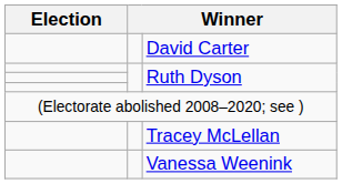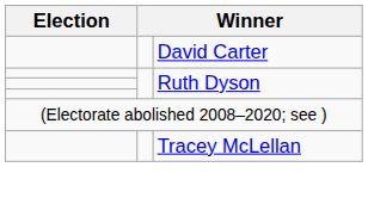 <table class=wikitable>
 <tr>
 <th width=100>Election</th>
 <th colspan=2 width=175>Winner</th>
 </tr>
 <tr>
 <td></td>
 <td width=5 bgcolor=></td>
 <td><a href='#'>David Carter</a></td>
 </tr>
 <tr>
 <td></td>
 <td rowspan=3 bgcolor=></td>
 <td rowspan=3><a href='#'>Ruth Dyson</a></td>
 </tr>
 <tr>
 <td></td>
 </tr>
 <tr>
 <td></td>
 </tr>
 <tr>
 <td colspan=3 align=center><small>(Electorate abolished 2008–2020; see )</small></td>
 </tr>
 <tr>
 <td></td>
 <td bgcolor=></td>
 <td><a href='#'>Tracey McLellan</a></td>
 </tr>
-<tr>
-<td></td>
-<td width=5 bgcolor=></td>
-<td><a href='#'>Vanessa Weenink</a></td>
-</tr>
 </table>
